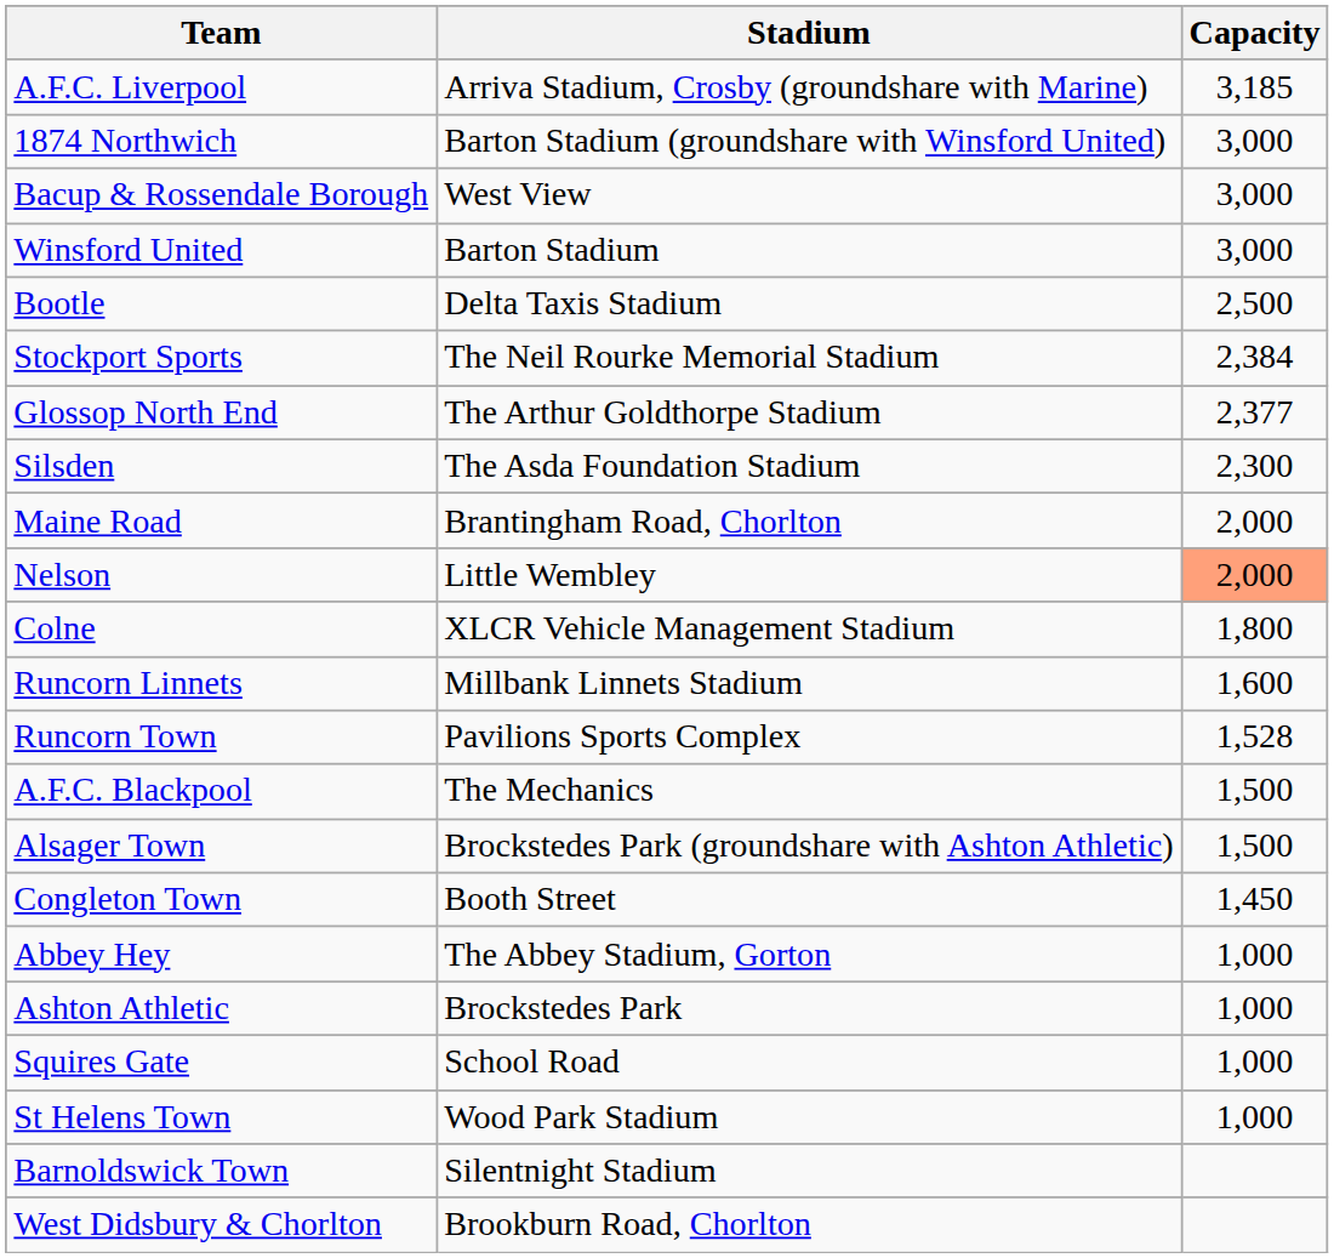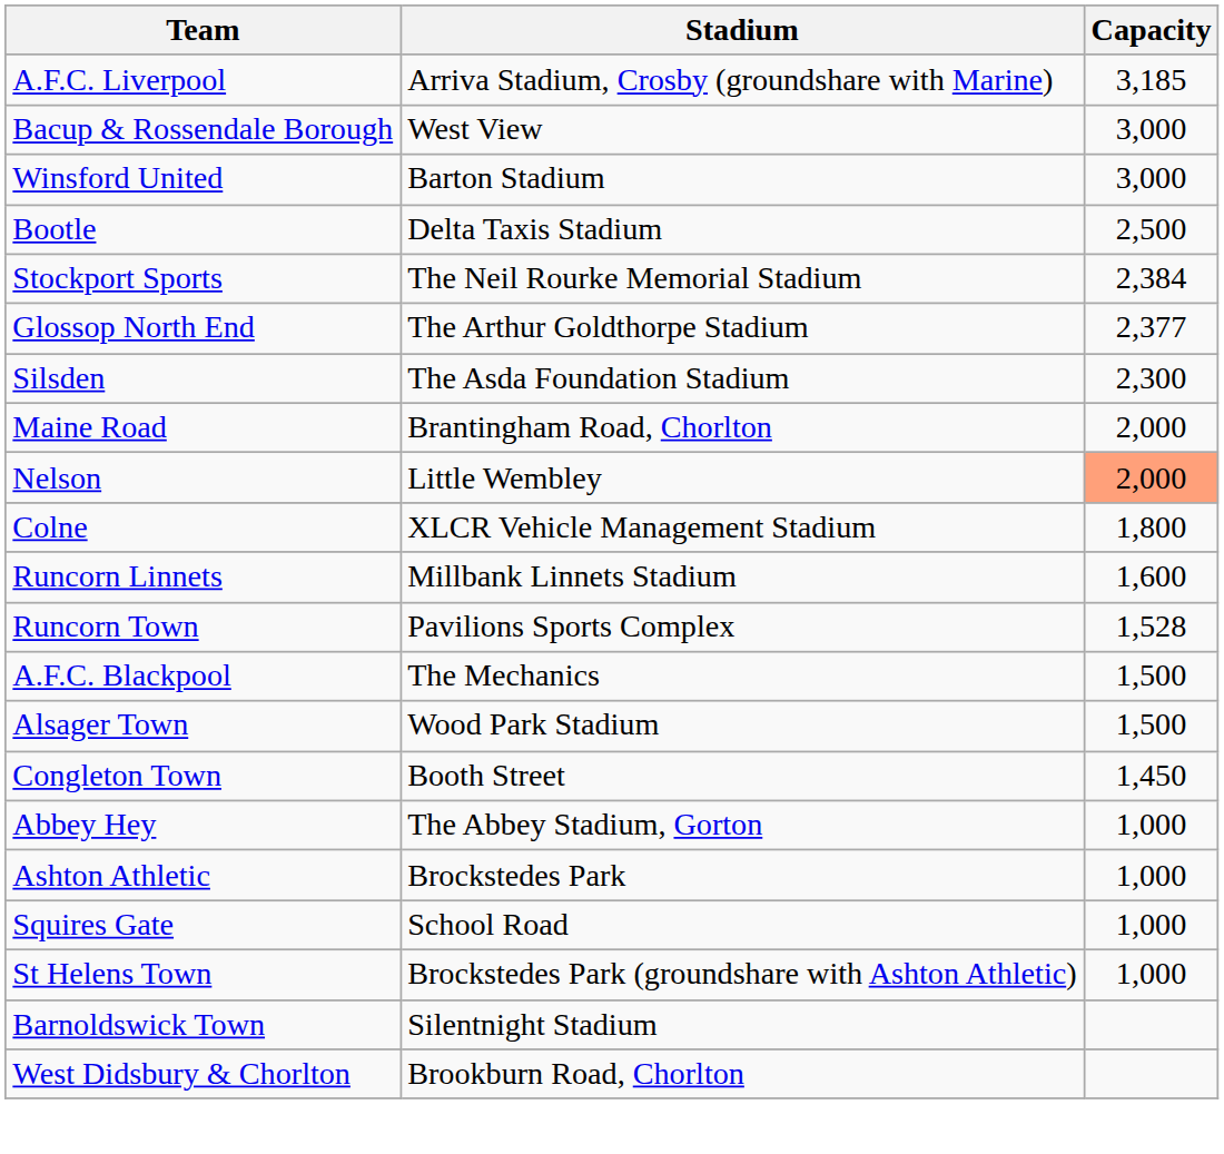 <table class="wikitable sortable">
 <tr>
 <th>Team</th>
 <th>Stadium</th>
 <th>Capacity</th>
 </tr>
 <tr>
 <td><a href='#'>A.F.C. Liverpool</a></td>
 <td>Arriva Stadium, <a href='#'>Crosby</a> (groundshare with <a href='#'>Marine</a>)</td>
 <td style="text-align:center;">3,185</td>
-</tr>
-<tr>
-<td><a href='#'>1874 Northwich</a></td>
-<td>Barton Stadium (groundshare with <a href='#'>Winsford United</a>)</td>
-<td style="text-align:center;">3,000</td>
 </tr>
 <tr>
 <td><a href='#'>Bacup & Rossendale Borough</a></td>
 <td>West View</td>
 <td style="text-align:center;">3,000</td>
 </tr>
 <tr>
 <td><a href='#'>Winsford United</a></td>
 <td>Barton Stadium</td>
 <td style="text-align:center;">3,000</td>
 </tr>
 <tr>
 <td><a href='#'>Bootle</a></td>
 <td>Delta Taxis Stadium</td>
 <td style="text-align:center;">2,500</td>
 </tr>
 <tr>
 <td><a href='#'>Stockport Sports</a></td>
 <td>The Neil Rourke Memorial Stadium</td>
 <td style="text-align:center;">2,384</td>
 </tr>
 <tr>
 <td><a href='#'>Glossop North End</a></td>
 <td>The Arthur Goldthorpe Stadium</td>
 <td style="text-align:center;">2,377</td>
 </tr>
 <tr>
 <td><a href='#'>Silsden</a></td>
 <td>The Asda Foundation Stadium</td>
 <td style="text-align:center;">2,300</td>
 </tr>
 <tr>
 <td><a href='#'>Maine Road</a></td>
 <td>Brantingham Road, <a href='#'>Chorlton</a></td>
 <td style="text-align:center;">2,000</td>
 </tr>
 <tr>
 <td><a href='#'>Nelson</a></td>
 <td>Little Wembley</td>
 <td style="background: lightsalmon; text-align:center;">2,000</td>
 </tr>
 <tr>
 <td><a href='#'>Colne</a></td>
 <td>XLCR Vehicle Management Stadium</td>
 <td style="text-align:center;">1,800</td>
 </tr>
 <tr>
 <td><a href='#'>Runcorn Linnets</a></td>
 <td>Millbank Linnets Stadium</td>
 <td style="text-align:center;">1,600</td>
 </tr>
 <tr>
 <td><a href='#'>Runcorn Town</a></td>
 <td>Pavilions Sports Complex</td>
 <td style="text-align:center;">1,528</td>
 </tr>
 <tr>
 <td><a href='#'>A.F.C. Blackpool</a></td>
 <td>The Mechanics</td>
 <td style="text-align:center;">1,500</td>
 </tr>
 <tr>
 <td><a href='#'>Alsager Town</a></td>
-<td>Brockstedes Park (groundshare with <a href='#'>Ashton Athletic</a>)</td>
+<td>Wood Park Stadium</td>
 <td style="text-align:center;">1,500</td>
 </tr>
 <tr>
 <td><a href='#'>Congleton Town</a></td>
 <td>Booth Street</td>
 <td style="text-align:center;">1,450</td>
 </tr>
 <tr>
 <td><a href='#'>Abbey Hey</a></td>
 <td>The Abbey Stadium, <a href='#'>Gorton</a></td>
 <td style="text-align:center;">1,000</td>
 </tr>
 <tr>
 <td><a href='#'>Ashton Athletic</a></td>
 <td>Brockstedes Park</td>
 <td style="text-align:center;">1,000</td>
 </tr>
 <tr>
 <td><a href='#'>Squires Gate</a></td>
 <td>School Road</td>
 <td style="text-align:center;">1,000</td>
 </tr>
 <tr>
 <td><a href='#'>St Helens Town</a></td>
-<td>Wood Park Stadium</td>
+<td>Brockstedes Park (groundshare with <a href='#'>Ashton Athletic</a>)</td>
 <td style="text-align:center;">1,000</td>
 </tr>
 <tr>
 <td><a href='#'>Barnoldswick Town</a></td>
 <td>Silentnight Stadium</td>
 <td style="text-align:center;"></td>
 </tr>
 <tr>
 <td><a href='#'>West Didsbury & Chorlton</a></td>
 <td>Brookburn Road, <a href='#'>Chorlton</a></td>
 <td style="text-align:center;"></td>
 </tr>
 </table>
